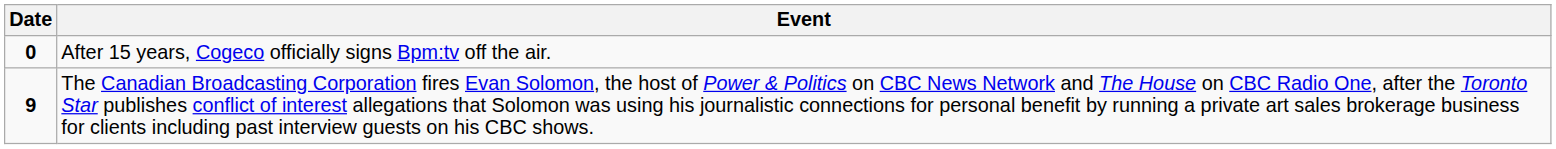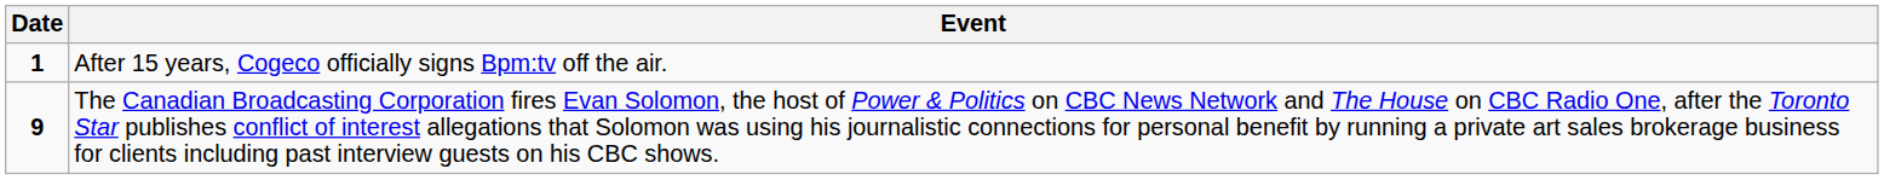 <table class="wikitable">
 <tr>
 <th>Date</th>
 <th>Event</th>
 </tr>
 <tr>
-<td style="text-align:center;"><strong>0</strong></td>
+<td style="text-align:center;"><strong>1</strong></td>
 <td>After 15 years, <a href='#'>Cogeco</a> officially signs <a href='#'>Bpm:tv</a> off the air.</td>
 </tr>
 <tr>
 <td style="text-align:center;"><strong>9</strong></td>
 <td>The <a href='#'>Canadian Broadcasting Corporation</a> fires <a href='#'>Evan Solomon</a>, the host of <em><a href='#'>Power & Politics</a></em> on <a href='#'>CBC News Network</a> and <em><a href='#'>The House</a></em> on <a href='#'>CBC Radio One</a>, after the <em><a href='#'>Toronto Star</a></em> publishes <a href='#'>conflict of interest</a> allegations that Solomon was using his journalistic connections for personal benefit by running a private art sales brokerage business for clients including past interview guests on his CBC shows.</td>
 </tr>
 </table>
